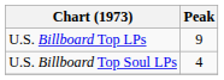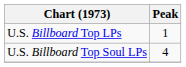 <table class="wikitable">
 <tr>
 <th>Chart (1973)</th>
 <th>Peak<br></th>
 </tr>
 <tr>
 <td>U.S. <a href='#'><em>Billboard</em> Top LPs</a></td>
-<td align="center">9</td>
+<td align="center">1</td>
 </tr>
 <tr>
 <td>U.S. <em>Billboard</em> <a href='#'>Top Soul LPs</a></td>
 <td align="center">4</td>
 </tr>
 <tr>
 </tr>
 </table>
